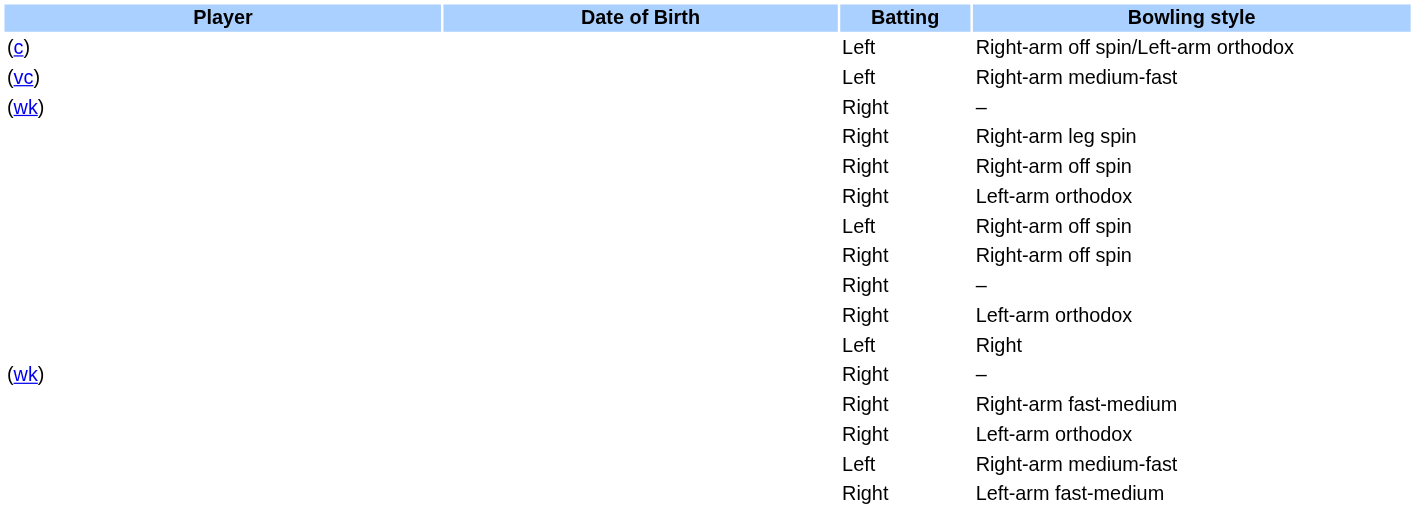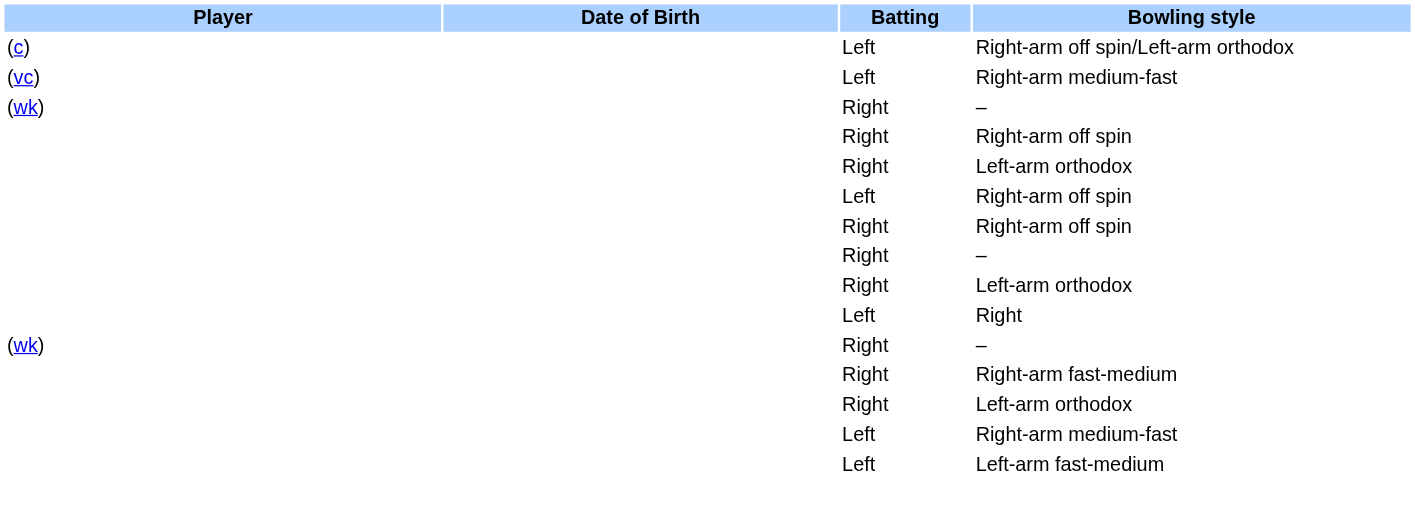 <table class="sortable" border="0" cellspacing="2" cellpadding="2" style="width:90%;">
 <tr style="background:#aad0ff;">
 <th width=20%>Player</th>
 <th width=18%>Date of Birth</th>
 <th width=6%>Batting</th>
 <th width=20%>Bowling style</th>
 </tr>
 <tr>
 <td><strong></strong> (<a href='#'>c</a>)</td>
 <td></td>
 <td>Left</td>
 <td>Right-arm off spin/Left-arm orthodox</td>
 </tr>
 <tr>
 <td> (<a href='#'>vc</a>)</td>
 <td></td>
 <td>Left</td>
 <td>Right-arm medium-fast</td>
 </tr>
 <tr>
 <td> (<a href='#'>wk</a>)</td>
 <td></td>
 <td>Right</td>
 <td>–</td>
-</tr>
-<tr>
-<td><strong></strong></td>
-<td></td>
-<td>Right</td>
-<td>Right-arm leg spin</td>
 </tr>
 <tr>
 <td></td>
 <td></td>
 <td>Right</td>
 <td>Right-arm off spin</td>
 </tr>
 <tr>
 <td></td>
 <td></td>
 <td>Right</td>
 <td>Left-arm orthodox</td>
 </tr>
 <tr>
 <td></td>
 <td></td>
 <td>Left</td>
 <td>Right-arm off spin</td>
 </tr>
 <tr>
 <td><strong></strong></td>
 <td></td>
 <td>Right</td>
 <td>Right-arm off spin</td>
 </tr>
 <tr>
 <td></td>
 <td></td>
 <td>Right</td>
 <td>–</td>
 </tr>
 <tr>
 <td><strong></strong></td>
 <td></td>
 <td>Right</td>
 <td>Left-arm orthodox</td>
 </tr>
 <tr>
 <td></td>
 <td></td>
 <td>Left</td>
 <td>Right</td>
 </tr>
 <tr>
 <td><strong></strong> (<a href='#'>wk</a>)</td>
 <td></td>
 <td>Right</td>
 <td>–</td>
 </tr>
 <tr>
 <td></td>
 <td></td>
 <td>Right</td>
 <td>Right-arm fast-medium</td>
 </tr>
 <tr>
 <td></td>
 <td></td>
 <td>Right</td>
 <td>Left-arm orthodox</td>
 </tr>
 <tr>
 <td></td>
 <td></td>
 <td>Left</td>
 <td>Right-arm medium-fast</td>
 </tr>
 <tr>
 <td></td>
 <td></td>
-<td>Right</td>
+<td>Left</td>
 <td>Left-arm fast-medium</td>
 </tr>
 </table>
